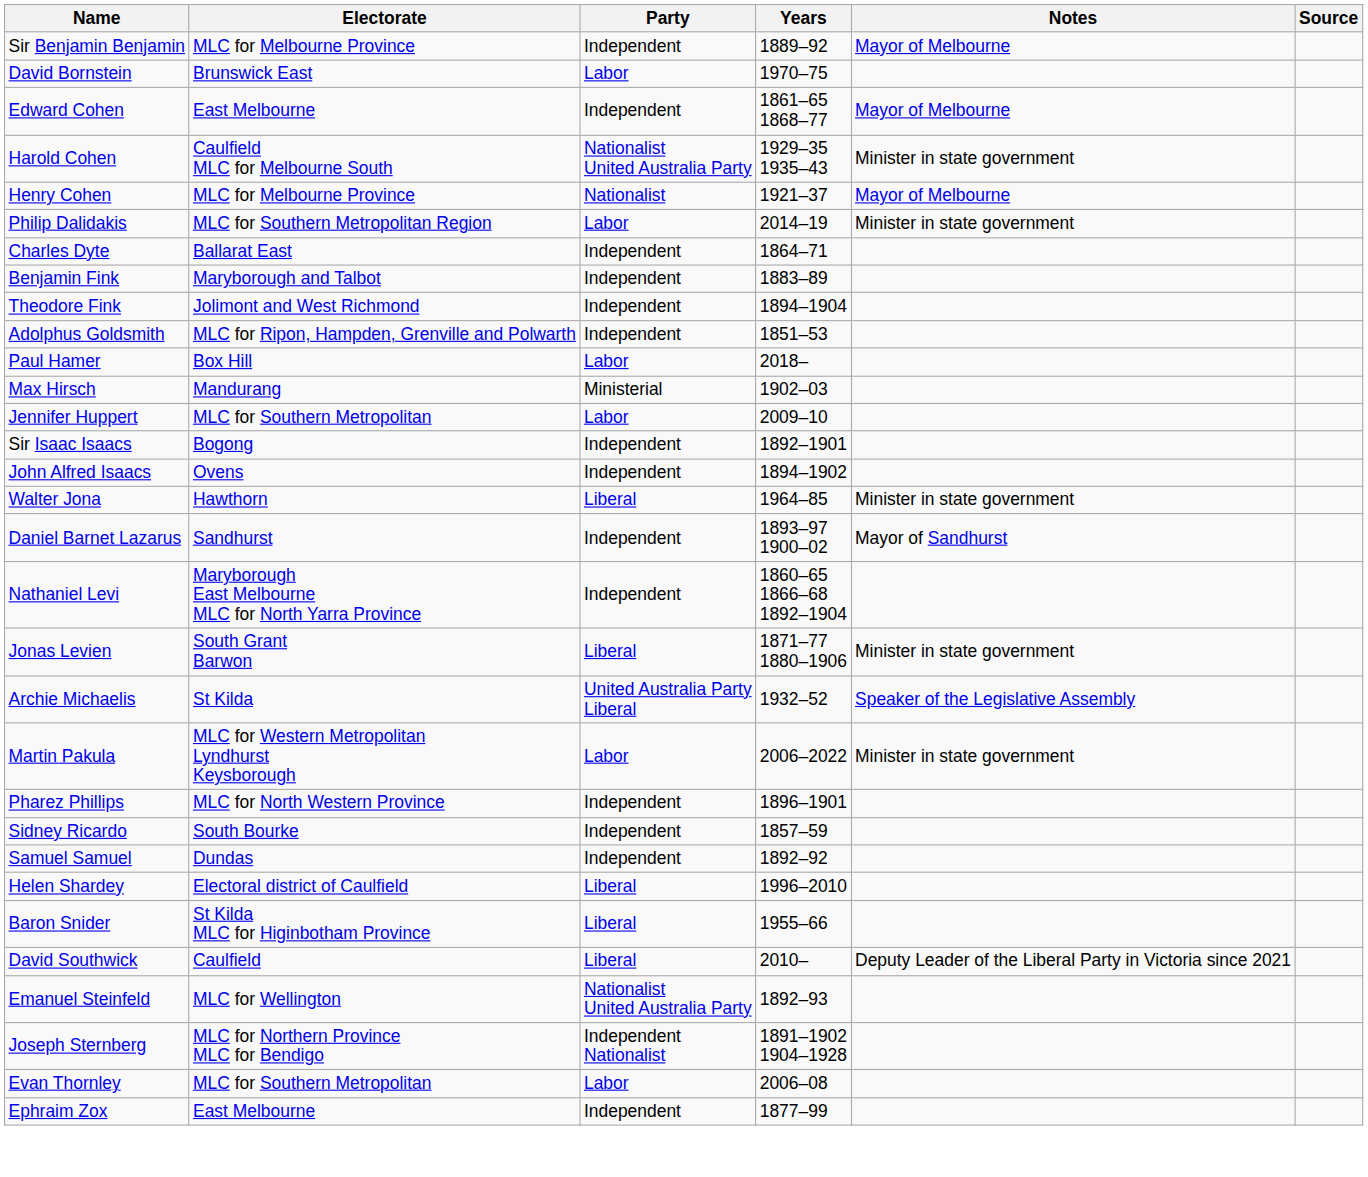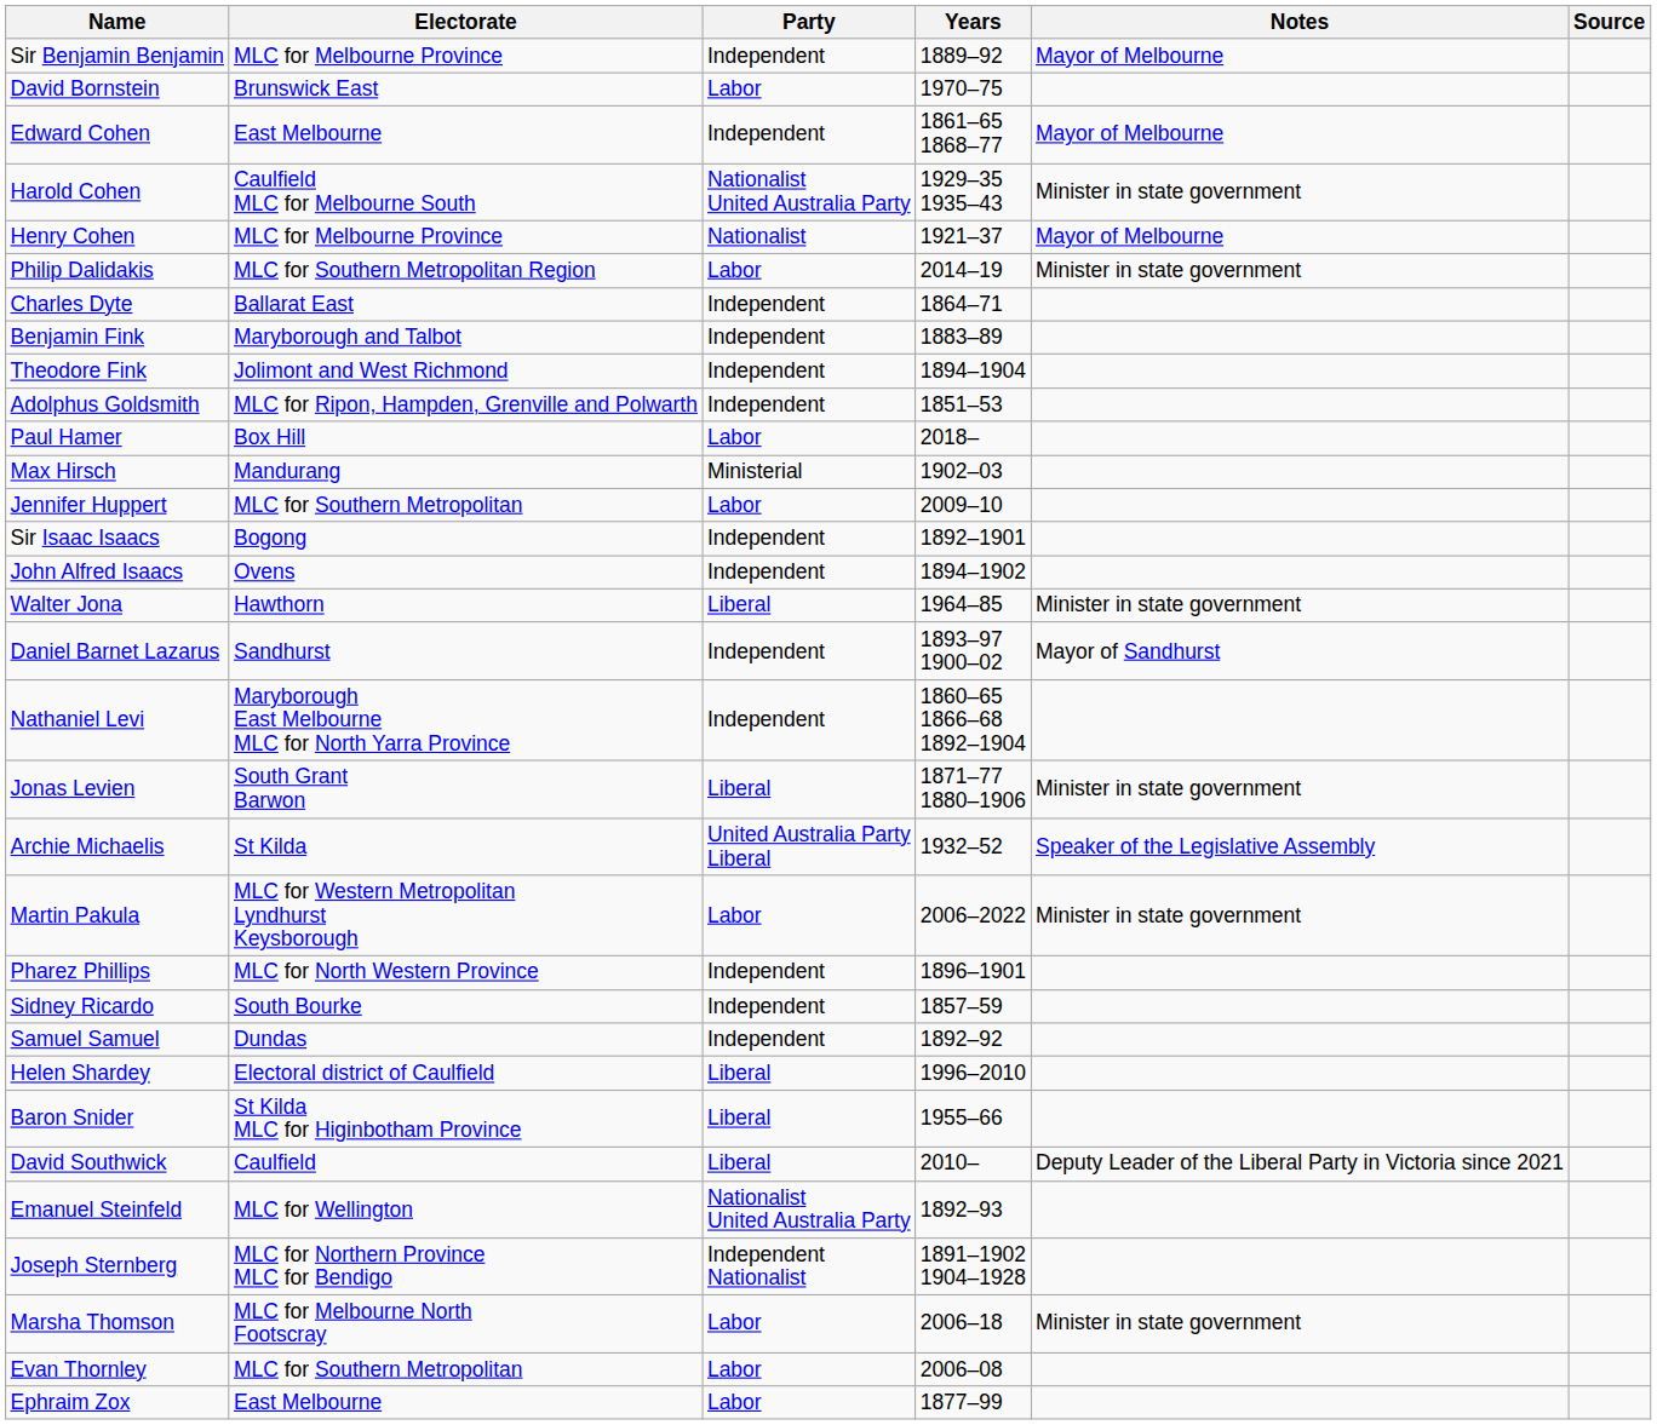 <table class="wikitable sortable">
 <tr>
 <th>Name</th>
 <th>Electorate</th>
 <th>Party</th>
 <th>Years</th>
 <th>Notes</th>
 <th>Source</th>
 </tr>
 <tr>
 <td>Sir <a href='#'>Benjamin Benjamin</a></td>
 <td><a href='#'>MLC</a> for <a href='#'>Melbourne Province</a></td>
 <td>Independent</td>
 <td>1889–92</td>
 <td><a href='#'>Mayor of Melbourne</a></td>
 <td></td>
 </tr>
 <tr>
 <td><a href='#'>David Bornstein</a></td>
 <td><a href='#'>Brunswick East</a></td>
 <td><a href='#'>Labor</a></td>
 <td>1970–75</td>
 <td></td>
 <td></td>
 </tr>
 <tr>
 <td><a href='#'>Edward Cohen</a></td>
 <td><a href='#'>East Melbourne</a></td>
 <td>Independent</td>
 <td>1861–65<br>1868–77</td>
 <td><a href='#'>Mayor of Melbourne</a></td>
 <td></td>
 </tr>
 <tr>
 <td><a href='#'>Harold Cohen</a></td>
 <td><a href='#'>Caulfield</a><br><a href='#'>MLC</a> for <a href='#'>Melbourne South</a></td>
 <td><a href='#'>Nationalist</a><br><a href='#'>United Australia Party</a></td>
 <td>1929–35<br>1935–43</td>
 <td>Minister in state government</td>
 <td></td>
 </tr>
 <tr>
 <td><a href='#'>Henry Cohen</a></td>
 <td><a href='#'>MLC</a> for <a href='#'>Melbourne Province</a></td>
 <td><a href='#'>Nationalist</a></td>
 <td>1921–37</td>
 <td><a href='#'>Mayor of Melbourne</a></td>
 <td></td>
 </tr>
 <tr>
 <td><a href='#'>Philip Dalidakis</a></td>
 <td><a href='#'>MLC</a> for <a href='#'>Southern Metropolitan Region</a></td>
 <td><a href='#'>Labor</a></td>
 <td>2014–19</td>
 <td>Minister in state government</td>
 <td></td>
 </tr>
 <tr>
 <td><a href='#'>Charles Dyte</a></td>
 <td><a href='#'>Ballarat East</a></td>
 <td>Independent</td>
 <td>1864–71</td>
 <td></td>
 <td></td>
 </tr>
 <tr>
 <td><a href='#'>Benjamin Fink</a></td>
 <td><a href='#'>Maryborough and Talbot</a></td>
 <td>Independent</td>
 <td>1883–89</td>
 <td></td>
 <td></td>
 </tr>
 <tr>
 <td><a href='#'>Theodore Fink</a></td>
 <td><a href='#'>Jolimont and West Richmond</a></td>
 <td>Independent</td>
 <td>1894–1904</td>
 <td></td>
 <td></td>
 </tr>
 <tr>
 <td><a href='#'>Adolphus Goldsmith</a></td>
 <td><a href='#'>MLC</a> for <a href='#'>Ripon, Hampden, Grenville and Polwarth</a></td>
 <td>Independent</td>
 <td>1851–53</td>
 <td></td>
 <td></td>
 </tr>
 <tr>
 <td><a href='#'>Paul Hamer</a></td>
 <td><a href='#'>Box Hill</a></td>
 <td><a href='#'>Labor</a></td>
 <td>2018–</td>
 <td></td>
 <td></td>
 </tr>
 <tr>
 <td><a href='#'>Max Hirsch</a></td>
 <td><a href='#'>Mandurang</a></td>
 <td>Ministerial</td>
 <td>1902–03</td>
 <td></td>
 <td></td>
 </tr>
 <tr>
 <td><a href='#'>Jennifer Huppert</a></td>
 <td><a href='#'>MLC</a> for <a href='#'>Southern Metropolitan</a></td>
 <td><a href='#'>Labor</a></td>
 <td>2009–10</td>
 <td></td>
 <td></td>
 </tr>
 <tr>
 <td>Sir <a href='#'>Isaac Isaacs</a></td>
 <td><a href='#'>Bogong</a></td>
 <td>Independent</td>
 <td>1892–1901</td>
 <td></td>
 <td></td>
 </tr>
 <tr>
 <td><a href='#'>John Alfred Isaacs</a></td>
 <td><a href='#'>Ovens</a></td>
 <td>Independent</td>
 <td>1894–1902</td>
 <td></td>
 <td></td>
 </tr>
 <tr>
 <td><a href='#'>Walter Jona</a></td>
 <td><a href='#'>Hawthorn</a></td>
 <td><a href='#'>Liberal</a></td>
 <td>1964–85</td>
 <td>Minister in state government</td>
 <td></td>
 </tr>
 <tr>
 <td><a href='#'>Daniel Barnet Lazarus</a></td>
 <td><a href='#'>Sandhurst</a></td>
 <td>Independent</td>
 <td>1893–97<br>1900–02</td>
 <td>Mayor of <a href='#'>Sandhurst</a></td>
 <td></td>
 </tr>
 <tr>
 <td><a href='#'>Nathaniel Levi</a></td>
 <td><a href='#'>Maryborough</a><br><a href='#'>East Melbourne</a><br><a href='#'>MLC</a> for <a href='#'>North Yarra Province</a></td>
 <td>Independent</td>
 <td>1860–65<br>1866–68<br>1892–1904</td>
 <td></td>
 <td></td>
 </tr>
 <tr>
 <td><a href='#'>Jonas Levien</a></td>
 <td><a href='#'>South Grant</a><br><a href='#'>Barwon</a></td>
 <td><a href='#'>Liberal</a></td>
 <td>1871–77<br>1880–1906</td>
 <td>Minister in state government</td>
 <td></td>
 </tr>
 <tr>
 <td><a href='#'>Archie Michaelis</a></td>
 <td><a href='#'>St Kilda</a></td>
 <td><a href='#'>United Australia Party</a><br><a href='#'>Liberal</a></td>
 <td>1932–52</td>
 <td><a href='#'>Speaker of the Legislative Assembly</a></td>
 <td></td>
 </tr>
 <tr>
 <td><a href='#'>Martin Pakula</a></td>
 <td><a href='#'>MLC</a> for <a href='#'>Western Metropolitan</a><br><a href='#'>Lyndhurst</a><br><a href='#'>Keysborough</a></td>
 <td><a href='#'>Labor</a></td>
 <td>2006–2022</td>
 <td>Minister in state government</td>
 <td></td>
 </tr>
 <tr>
 <td><a href='#'>Pharez Phillips</a></td>
 <td><a href='#'>MLC</a> for <a href='#'>North Western Province</a></td>
 <td>Independent</td>
 <td>1896–1901</td>
 <td></td>
 <td></td>
 </tr>
 <tr>
 <td><a href='#'>Sidney Ricardo</a></td>
 <td><a href='#'>South Bourke</a></td>
 <td>Independent</td>
 <td>1857–59</td>
 <td></td>
 <td></td>
 </tr>
 <tr>
 <td><a href='#'>Samuel Samuel</a></td>
 <td><a href='#'>Dundas</a></td>
 <td>Independent</td>
 <td>1892–92</td>
 <td></td>
 <td></td>
 </tr>
 <tr>
 <td><a href='#'>Helen Shardey</a></td>
 <td><a href='#'>Electoral district of Caulfield</a></td>
 <td><a href='#'>Liberal</a></td>
 <td>1996–2010</td>
 <td></td>
 <td></td>
 </tr>
 <tr>
 <td><a href='#'>Baron Snider</a></td>
 <td><a href='#'>St Kilda</a><br><a href='#'>MLC</a> for <a href='#'>Higinbotham Province</a></td>
 <td><a href='#'>Liberal</a></td>
 <td>1955–66</td>
 <td></td>
 <td></td>
 </tr>
 <tr>
 <td><a href='#'>David Southwick</a></td>
 <td><a href='#'>Caulfield</a></td>
 <td><a href='#'>Liberal</a></td>
 <td>2010–</td>
 <td>Deputy Leader of the Liberal Party in Victoria since 2021</td>
 <td></td>
 </tr>
 <tr>
 <td><a href='#'>Emanuel Steinfeld</a></td>
 <td><a href='#'>MLC</a> for <a href='#'>Wellington</a></td>
 <td><a href='#'>Nationalist</a><br><a href='#'>United Australia Party</a></td>
 <td>1892–93</td>
 <td></td>
 <td></td>
 </tr>
 <tr>
 <td><a href='#'>Joseph Sternberg</a></td>
 <td><a href='#'>MLC</a> for <a href='#'>Northern Province</a><br><a href='#'>MLC</a> for <a href='#'>Bendigo</a></td>
 <td>Independent<br><a href='#'>Nationalist</a></td>
 <td>1891–1902<br>1904–1928</td>
 <td></td>
 <td></td>
 </tr>
 <tr>
+<td><a href='#'>Marsha Thomson</a></td>
+<td><a href='#'>MLC</a> for <a href='#'>Melbourne North</a><br><a href='#'>Footscray</a></td>
+<td><a href='#'>Labor</a></td>
+<td>2006–18</td>
+<td>Minister in state government</td>
+<td></td>
+</tr>
+<tr>
 <td><a href='#'>Evan Thornley</a></td>
 <td><a href='#'>MLC</a> for <a href='#'>Southern Metropolitan</a></td>
 <td><a href='#'>Labor</a></td>
 <td>2006–08</td>
 <td></td>
 <td></td>
 </tr>
 <tr>
 <td><a href='#'>Ephraim Zox</a></td>
 <td><a href='#'>East Melbourne</a></td>
-<td>Independent</td>
+<td><a href='#'>Labor</a></td>
 <td>1877–99</td>
 <td></td>
 <td></td>
 </tr>
 </table>
